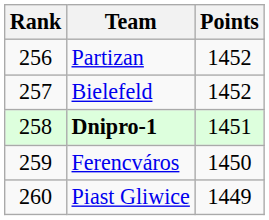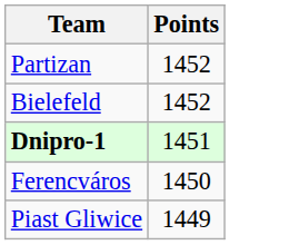 <table class="wikitable" style="text-align: center;">
 <tr>
-<th>Rank</th>
 <th>Team</th>
 <th>Points</th>
 </tr>
 <tr>
-<td>256</td>
 <td align=left> <a href='#'>Partizan</a></td>
 <td>1452</td>
 </tr>
 <tr>
-<td>257</td>
 <td align=left> <a href='#'>Bielefeld</a></td>
 <td>1452</td>
 </tr>
 <tr bgcolor="#ddffdd">
-<td>258</td>
 <td align=left> <strong>Dnipro-1</strong></td>
 <td>1451</td>
 </tr>
 <tr>
-<td>259</td>
 <td align=left> <a href='#'>Ferencváros</a></td>
 <td>1450</td>
 </tr>
 <tr>
-<td>260</td>
 <td align=left> <a href='#'>Piast Gliwice</a></td>
 <td>1449</td>
 </tr>
 </table>
